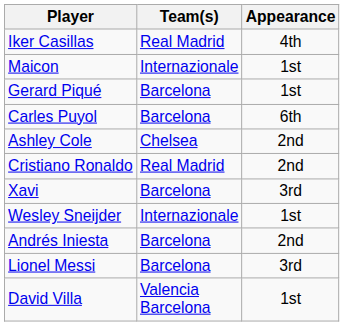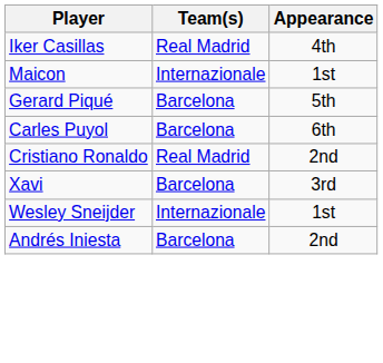 <table class="wikitable">
 <tr>
 <th>Player</th>
 <th>Team(s)</th>
 <th>Appearance</th>
 </tr>
 <tr>
 <td> <a href='#'>Iker Casillas</a></td>
 <td> <a href='#'>Real Madrid</a></td>
 <td style="text-align:center;">4th</td>
 </tr>
 <tr>
 <td> <a href='#'>Maicon</a></td>
 <td> <a href='#'>Internazionale</a></td>
 <td style="text-align:center;">1st</td>
 </tr>
 <tr>
 <td> <a href='#'>Gerard Piqué</a></td>
 <td> <a href='#'>Barcelona</a></td>
-<td style="text-align:center;">1st</td>
+<td style="text-align:center;">5th</td>
 </tr>
 <tr>
 <td> <a href='#'>Carles Puyol</a></td>
 <td> <a href='#'>Barcelona</a></td>
 <td style="text-align:center;">6th</td>
-</tr>
-<tr>
-<td> <a href='#'>Ashley Cole</a></td>
-<td> <a href='#'>Chelsea</a></td>
-<td style="text-align:center;">2nd</td>
 </tr>
 <tr>
 <td> <a href='#'>Cristiano Ronaldo</a></td>
 <td> <a href='#'>Real Madrid</a></td>
 <td style="text-align:center;">2nd</td>
 </tr>
 <tr>
 <td> <a href='#'>Xavi</a></td>
 <td> <a href='#'>Barcelona</a></td>
 <td style="text-align:center;">3rd</td>
 </tr>
 <tr>
 <td> <a href='#'>Wesley Sneijder</a></td>
 <td> <a href='#'>Internazionale</a></td>
 <td style="text-align:center;">1st</td>
 </tr>
 <tr>
 <td> <a href='#'>Andrés Iniesta</a></td>
 <td> <a href='#'>Barcelona</a></td>
 <td style="text-align:center;">2nd</td>
 </tr>
-<tr>
-<td> <a href='#'>Lionel Messi</a></td>
-<td> <a href='#'>Barcelona</a></td>
-<td style="text-align:center;">3rd</td>
-</tr>
-<tr>
-<td> <a href='#'>David Villa</a></td>
-<td> <a href='#'>Valencia</a> <br>  <a href='#'>Barcelona</a></td>
-<td style="text-align:center;">1st</td>
-</tr>
 </table>
